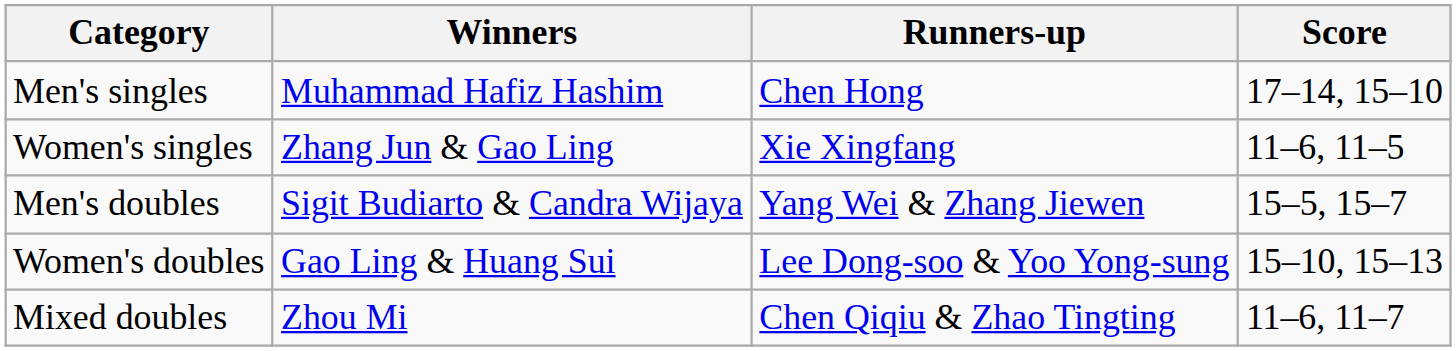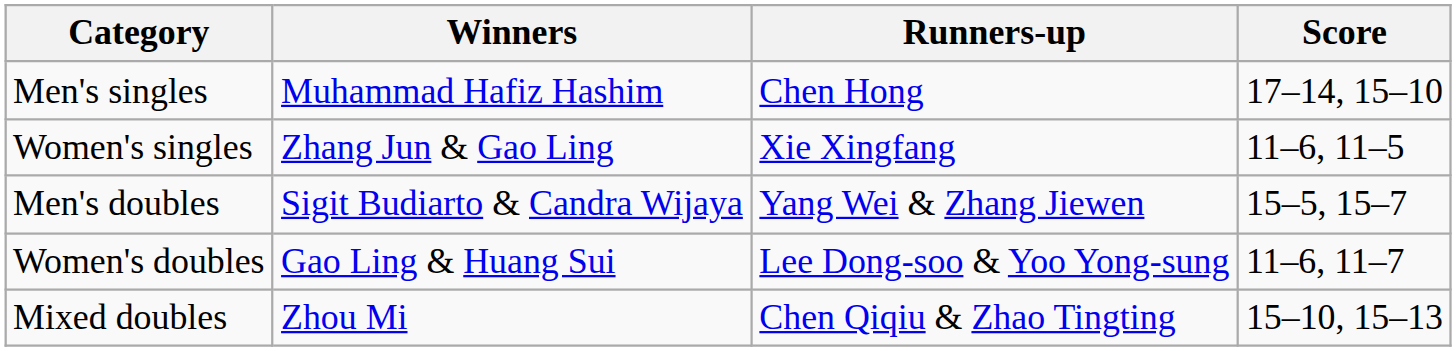 <table class=wikitable style="margin:auto;">
 <tr>
 <th>Category</th>
 <th>Winners</th>
 <th>Runners-up</th>
 <th>Score</th>
 </tr>
 <tr>
 <td>Men's singles</td>
 <td> <a href='#'>Muhammad Hafiz Hashim</a></td>
 <td> <a href='#'>Chen Hong</a></td>
 <td>17–14, 15–10</td>
 </tr>
 <tr>
 <td>Women's singles</td>
 <td> <a href='#'>Zhang Jun</a> & <a href='#'>Gao Ling</a></td>
 <td> <a href='#'>Xie Xingfang</a></td>
 <td>11–6, 11–5</td>
 </tr>
 <tr>
 <td>Men's doubles</td>
 <td> <a href='#'>Sigit Budiarto</a> & <a href='#'>Candra Wijaya</a></td>
 <td> <a href='#'>Yang Wei</a> & <a href='#'>Zhang Jiewen</a></td>
 <td>15–5, 15–7</td>
 </tr>
 <tr>
 <td>Women's doubles</td>
 <td> <a href='#'>Gao Ling</a> & <a href='#'>Huang Sui</a></td>
 <td> <a href='#'>Lee Dong-soo</a> & <a href='#'>Yoo Yong-sung</a></td>
-<td>15–10, 15–13</td>
+<td>11–6, 11–7</td>
 </tr>
 <tr>
 <td>Mixed doubles</td>
 <td> <a href='#'>Zhou Mi</a></td>
 <td> <a href='#'>Chen Qiqiu</a> & <a href='#'>Zhao Tingting</a></td>
-<td>11–6, 11–7</td>
+<td>15–10, 15–13</td>
 </tr>
 </table>
